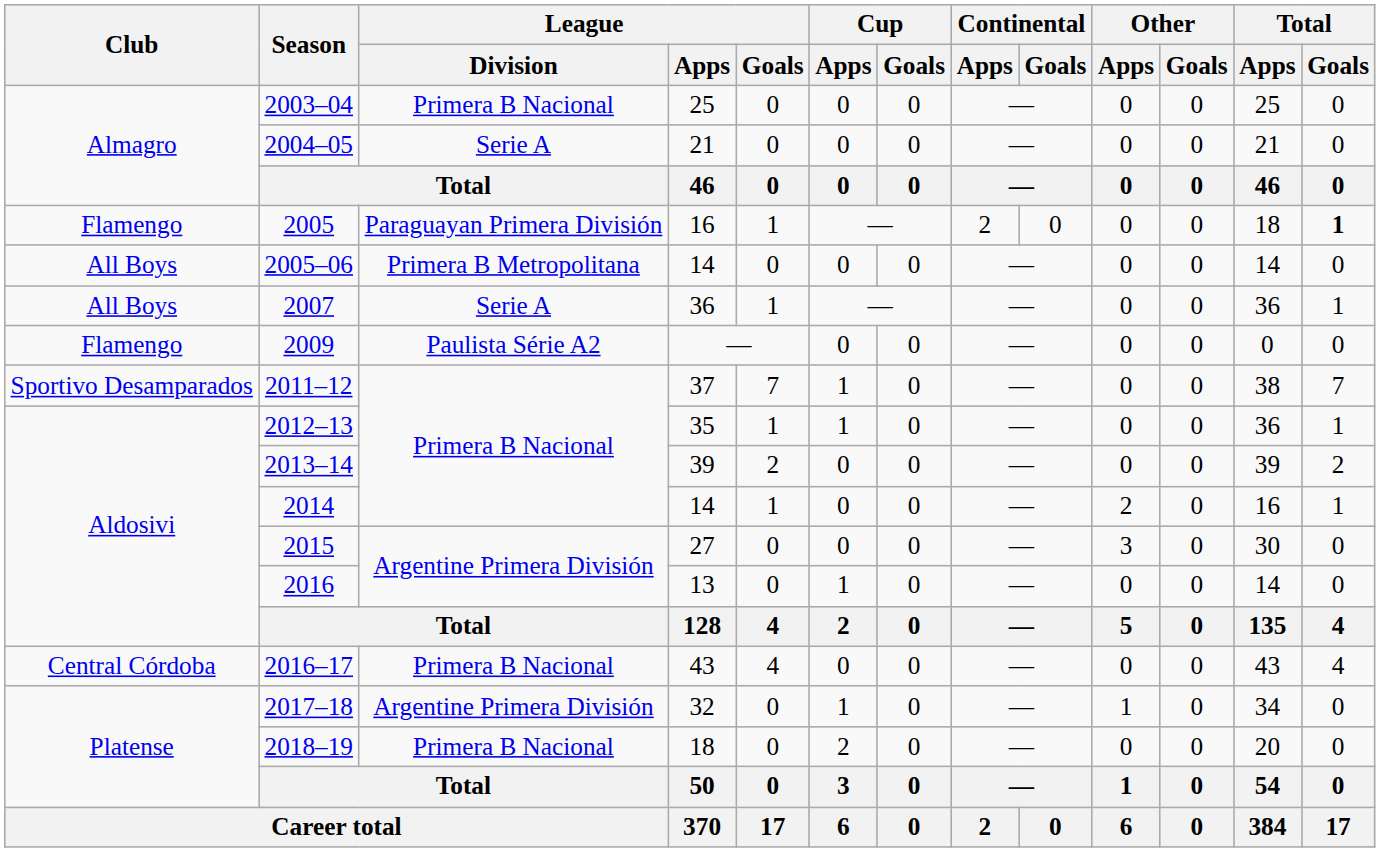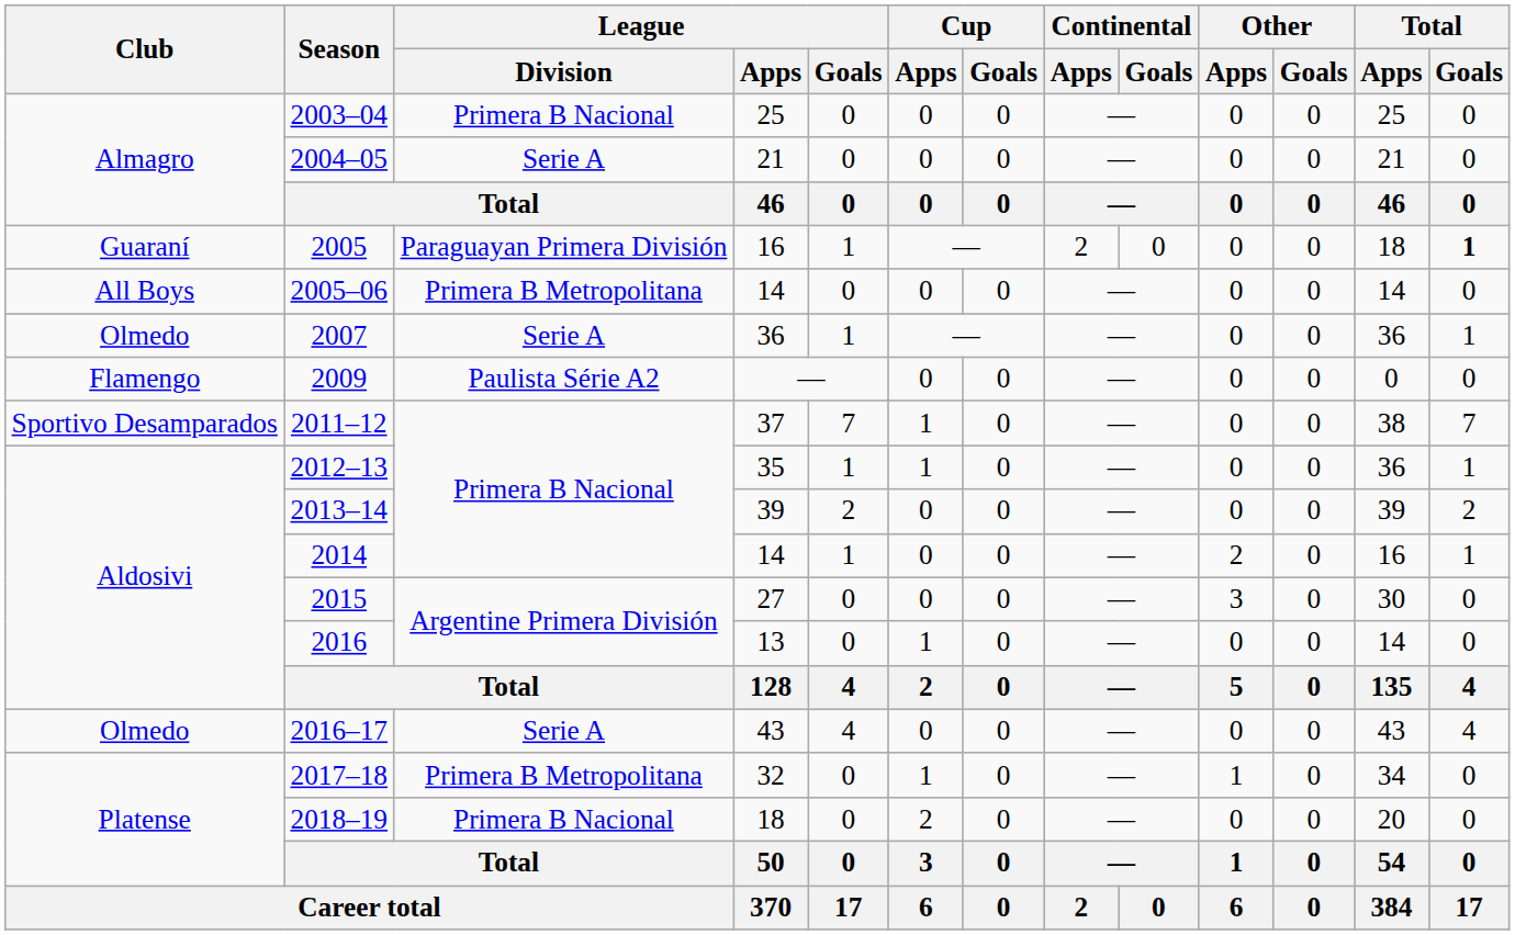 <table class="wikitable" style="text-align:center">
 <tr>
 <th rowspan="2">Club</th>
 <th rowspan="2">Season</th>
 <th colspan="3">League</th>
 <th colspan="2">Cup</th>
 <th colspan="2">Continental</th>
 <th colspan="2">Other</th>
 <th colspan="2">Total</th>
 </tr>
 <tr>
 <th>Division</th>
 <th>Apps</th>
 <th>Goals</th>
 <th>Apps</th>
 <th>Goals</th>
 <th>Apps</th>
 <th>Goals</th>
 <th>Apps</th>
 <th>Goals</th>
 <th>Apps</th>
 <th>Goals</th>
 </tr>
 <tr>
 <td rowspan="3"><a href='#'>Almagro</a></td>
 <td><a href='#'>2003–04</a></td>
 <td rowspan="1"><a href='#'>Primera B Nacional</a></td>
 <td>25</td>
 <td>0</td>
 <td>0</td>
 <td>0</td>
 <td colspan="2">—</td>
 <td>0</td>
 <td>0</td>
 <td>25</td>
 <td>0</td>
 </tr>
 <tr>
 <td><a href='#'>2004–05</a></td>
 <td rowspan="1"><a href='#'>Serie A</a></td>
 <td>21</td>
 <td>0</td>
 <td>0</td>
 <td>0</td>
 <td colspan="2">—</td>
 <td>0</td>
 <td>0</td>
 <td>21</td>
 <td>0</td>
 </tr>
 <tr>
 <th colspan="2">Total</th>
 <th>46</th>
 <th>0</th>
 <th>0</th>
 <th>0</th>
 <th colspan="2">—</th>
 <th>0</th>
 <th>0</th>
 <th>46</th>
 <th>0</th>
 </tr>
 <tr>
-<td rowspan="1"><a href='#'>Flamengo</a></td>
+<td rowspan="1"><a href='#'>Guaraní</a></td>
 <td><a href='#'>2005</a></td>
 <td rowspan="1"><a href='#'>Paraguayan Primera División</a></td>
 <td>16</td>
 <td>1</td>
 <td colspan="2">—</td>
 <td>2</td>
 <td>0</td>
 <td>0</td>
 <td>0</td>
 <td>18</td>
 <td><strong>1</strong></td>
 </tr>
 <tr>
 <td rowspan="1"><a href='#'>All Boys</a></td>
 <td><a href='#'>2005–06</a></td>
 <td rowspan="1"><a href='#'>Primera B Metropolitana</a></td>
 <td>14</td>
 <td>0</td>
 <td>0</td>
 <td>0</td>
 <td colspan="2">—</td>
 <td>0</td>
 <td>0</td>
 <td>14</td>
 <td>0</td>
 </tr>
 <tr>
-<td rowspan="1"><a href='#'>All Boys</a></td>
+<td rowspan="1"><a href='#'>Olmedo</a></td>
 <td><a href='#'>2007</a></td>
 <td rowspan="1"><a href='#'>Serie A</a></td>
 <td>36</td>
 <td>1</td>
 <td colspan="2">—</td>
 <td colspan="2">—</td>
 <td>0</td>
 <td>0</td>
 <td>36</td>
 <td>1</td>
 </tr>
 <tr>
 <td rowspan="1"><a href='#'>Flamengo</a></td>
 <td><a href='#'>2009</a></td>
 <td rowspan="1"><a href='#'>Paulista Série A2</a></td>
 <td colspan="2">—</td>
 <td>0</td>
 <td>0</td>
 <td colspan="2">—</td>
 <td>0</td>
 <td>0</td>
 <td>0</td>
 <td>0</td>
 </tr>
 <tr>
 <td rowspan="1"><a href='#'>Sportivo Desamparados</a></td>
 <td><a href='#'>2011–12</a></td>
 <td rowspan="4"><a href='#'>Primera B Nacional</a></td>
 <td>37</td>
 <td>7</td>
 <td>1</td>
 <td>0</td>
 <td colspan="2">—</td>
 <td>0</td>
 <td>0</td>
 <td>38</td>
 <td>7</td>
 </tr>
 <tr>
 <td rowspan="6"><a href='#'>Aldosivi</a></td>
 <td><a href='#'>2012–13</a></td>
 <td>35</td>
 <td>1</td>
 <td>1</td>
 <td>0</td>
 <td colspan="2">—</td>
 <td>0</td>
 <td>0</td>
 <td>36</td>
 <td>1</td>
 </tr>
 <tr>
 <td><a href='#'>2013–14</a></td>
 <td>39</td>
 <td>2</td>
 <td>0</td>
 <td>0</td>
 <td colspan="2">—</td>
 <td>0</td>
 <td>0</td>
 <td>39</td>
 <td>2</td>
 </tr>
 <tr>
 <td><a href='#'>2014</a></td>
 <td>14</td>
 <td>1</td>
 <td>0</td>
 <td>0</td>
 <td colspan="2">—</td>
 <td>2</td>
 <td>0</td>
 <td>16</td>
 <td>1</td>
 </tr>
 <tr>
 <td><a href='#'>2015</a></td>
 <td rowspan="2"><a href='#'>Argentine Primera División</a></td>
 <td>27</td>
 <td>0</td>
 <td>0</td>
 <td>0</td>
 <td colspan="2">—</td>
 <td>3</td>
 <td>0</td>
 <td>30</td>
 <td>0</td>
 </tr>
 <tr>
 <td><a href='#'>2016</a></td>
 <td>13</td>
 <td>0</td>
 <td>1</td>
 <td>0</td>
 <td colspan="2">—</td>
 <td>0</td>
 <td>0</td>
 <td>14</td>
 <td>0</td>
 </tr>
 <tr>
 <th colspan="2">Total</th>
 <th>128</th>
 <th>4</th>
 <th>2</th>
 <th>0</th>
 <th colspan="2">—</th>
 <th>5</th>
 <th>0</th>
 <th>135</th>
 <th>4</th>
 </tr>
 <tr>
-<td rowspan="1"><a href='#'>Central Córdoba</a></td>
+<td rowspan="1"><a href='#'>Olmedo</a></td>
 <td><a href='#'>2016–17</a></td>
-<td rowspan="1"><a href='#'>Primera B Nacional</a></td>
+<td rowspan="1"><a href='#'>Serie A</a></td>
 <td>43</td>
 <td>4</td>
 <td>0</td>
 <td>0</td>
 <td colspan="2">—</td>
 <td>0</td>
 <td>0</td>
 <td>43</td>
 <td>4</td>
 </tr>
 <tr>
 <td rowspan="3"><a href='#'>Platense</a></td>
 <td><a href='#'>2017–18</a></td>
-<td rowspan="1"><a href='#'>Argentine Primera División</a></td>
+<td rowspan="1"><a href='#'>Primera B Metropolitana</a></td>
 <td>32</td>
 <td>0</td>
 <td>1</td>
 <td>0</td>
 <td colspan="2">—</td>
 <td>1</td>
 <td>0</td>
 <td>34</td>
 <td>0</td>
 </tr>
 <tr>
 <td><a href='#'>2018–19</a></td>
 <td rowspan="1"><a href='#'>Primera B Nacional</a></td>
 <td>18</td>
 <td>0</td>
 <td>2</td>
 <td>0</td>
 <td colspan="2">—</td>
 <td>0</td>
 <td>0</td>
 <td>20</td>
 <td>0</td>
 </tr>
 <tr>
 <th colspan="2">Total</th>
 <th>50</th>
 <th>0</th>
 <th>3</th>
 <th>0</th>
 <th colspan="2">—</th>
 <th>1</th>
 <th>0</th>
 <th>54</th>
 <th>0</th>
 </tr>
 <tr>
 <th colspan="3">Career total</th>
 <th>370</th>
 <th>17</th>
 <th>6</th>
 <th>0</th>
 <th>2</th>
 <th>0</th>
 <th>6</th>
 <th>0</th>
 <th>384</th>
 <th>17</th>
 </tr>
 </table>
